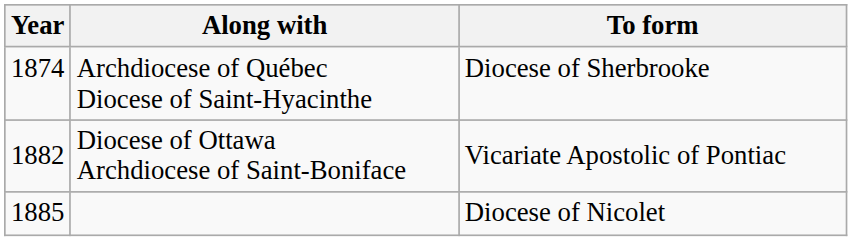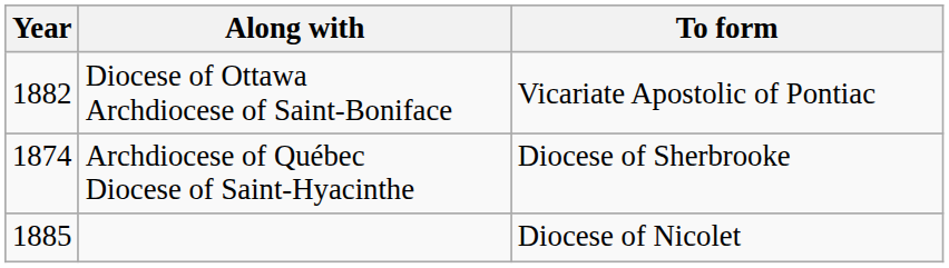 <table class="wikitable">
 <tr>
 <th>Year</th>
 <th width="225">Along with</th>
 <th width="225">To form</th>
+</tr>
+<tr>
+<td>1882</td>
+<td>Diocese of Ottawa <br>Archdiocese of Saint-Boniface</td>
+<td>Vicariate Apostolic of Pontiac</td>
 </tr>
 <tr valign="top">
 <td>1874</td>
 <td>Archdiocese of Québec <br>Diocese of Saint-Hyacinthe</td>
 <td>Diocese of Sherbrooke</td>
 </tr>
 <tr>
-<td>1882</td>
-<td>Diocese of Ottawa <br>Archdiocese of Saint-Boniface</td>
-<td>Vicariate Apostolic of Pontiac</td>
-</tr>
-<tr>
 <td>1885</td>
 <td></td>
 <td>Diocese of Nicolet</td>
 </tr>
 </table>
